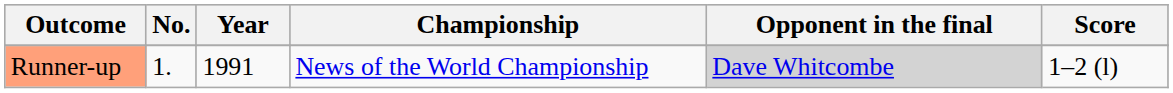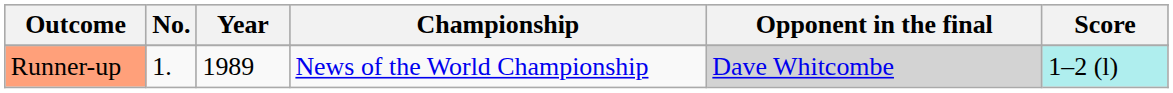 <table class="sortable wikitable">
 <tr>
 <th style="width:80px;">Outcome</th>
 <th style="width:20px;">No.</th>
 <th style="width:50px;">Year</th>
 <th style="width:250px;">Championship</th>
 <th style="width:200px;">Opponent in the final</th>
 <th style="width:70px;">Score</th>
 </tr>
 <tr>
 </tr>
 <tr>
 <td style="background:#ffa07a;">Runner-up</td>
 <td>1.</td>
-<td>1991</td>
+<td>1989</td>
 <td><a href='#'>News of the World Championship</a></td>
 <td style="background: lightgrey;"> <a href='#'>Dave Whitcombe</a></td>
-<td>1–2 (l)</td>
+<td style="background: paleturquoise;">1–2 (l)</td>
 </tr>
 </table>
